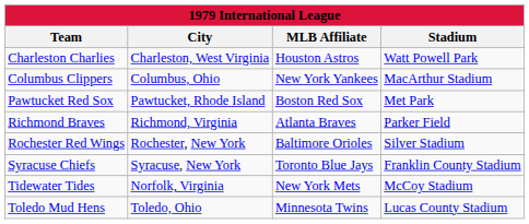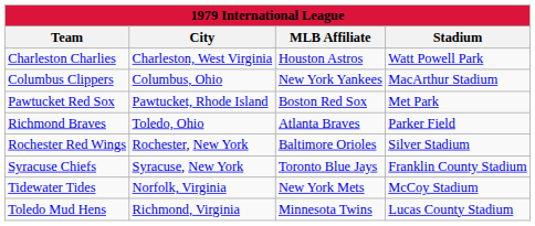 <table class="wikitable" style="width:auto">
 <tr>
 <td bgcolor="#DC143C" align="center" colspan="7"><strong><span>1979 International League</span></strong></td>
 </tr>
 <tr>
 <th>Team</th>
 <th>City</th>
 <th>MLB Affiliate</th>
 <th>Stadium</th>
 </tr>
 <tr>
 <td><a href='#'>Charleston Charlies</a></td>
 <td><a href='#'>Charleston, West Virginia</a></td>
 <td><a href='#'>Houston Astros</a></td>
 <td><a href='#'>Watt Powell Park</a></td>
 </tr>
 <tr>
 <td><a href='#'>Columbus Clippers</a></td>
 <td><a href='#'>Columbus, Ohio</a></td>
 <td><a href='#'>New York Yankees</a></td>
 <td><a href='#'>MacArthur Stadium</a></td>
 </tr>
 <tr>
 <td><a href='#'>Pawtucket Red Sox</a></td>
 <td><a href='#'>Pawtucket, Rhode Island</a></td>
 <td><a href='#'>Boston Red Sox</a></td>
 <td><a href='#'>Met Park</a></td>
 </tr>
 <tr>
 <td><a href='#'>Richmond Braves</a></td>
-<td><a href='#'>Richmond, Virginia</a></td>
+<td><a href='#'>Toledo, Ohio</a></td>
 <td><a href='#'>Atlanta Braves</a></td>
 <td><a href='#'>Parker Field</a></td>
 </tr>
 <tr>
 <td><a href='#'>Rochester Red Wings</a></td>
 <td><a href='#'>Rochester</a>, <a href='#'>New York</a></td>
 <td><a href='#'>Baltimore Orioles</a></td>
 <td><a href='#'>Silver Stadium</a></td>
 </tr>
 <tr>
 <td><a href='#'>Syracuse Chiefs</a></td>
 <td><a href='#'>Syracuse</a>, <a href='#'>New York</a></td>
 <td><a href='#'>Toronto Blue Jays</a></td>
 <td><a href='#'>Franklin County Stadium</a></td>
 </tr>
 <tr>
 <td><a href='#'>Tidewater Tides</a></td>
 <td><a href='#'>Norfolk, Virginia</a></td>
 <td><a href='#'>New York Mets</a></td>
 <td><a href='#'>McCoy Stadium</a></td>
 </tr>
 <tr>
 <td><a href='#'>Toledo Mud Hens</a></td>
-<td><a href='#'>Toledo, Ohio</a></td>
+<td><a href='#'>Richmond, Virginia</a></td>
 <td><a href='#'>Minnesota Twins</a></td>
 <td><a href='#'>Lucas County Stadium</a></td>
 </tr>
 </table>
